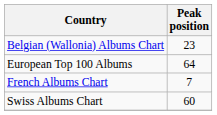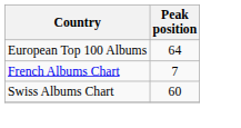 <table class="wikitable sortable">
 <tr>
 <th align="left">Country</th>
 <th align="center">Peak<br>position</th>
-</tr>
-<tr>
-<td align="left"><a href='#'>Belgian (Wallonia) Albums Chart</a></td>
-<td align="center">23</td>
 </tr>
 <tr>
 <td align="left">European Top 100 Albums</td>
 <td align="center">64</td>
 </tr>
 <tr>
 <td align="left"><a href='#'>French Albums Chart</a></td>
 <td align="center">7</td>
 </tr>
 <tr>
 <td align="left">Swiss Albums Chart</td>
 <td align="center">60</td>
 </tr>
 <tr>
 </tr>
 </table>
